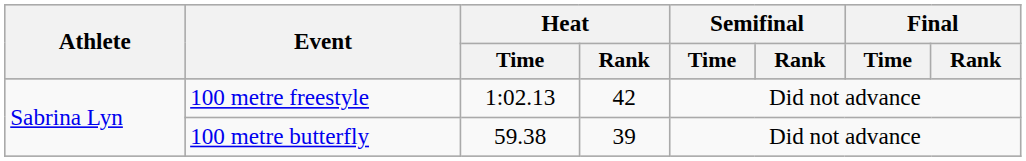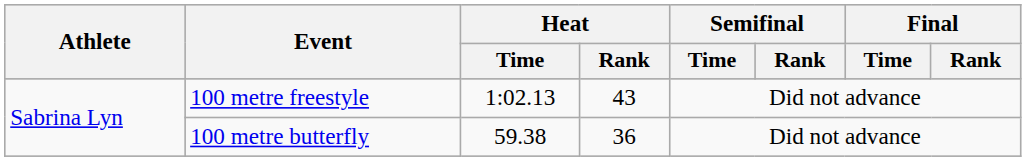 <table class="wikitable" style="text-align:center; font-size:90%; width:50%;">
 <tr>
 <th rowspan="2">Athlete</th>
 <th rowspan="2">Event</th>
 <th colspan="2">Heat</th>
 <th colspan="2">Semifinal</th>
 <th colspan="2">Final</th>
 </tr>
 <tr style="font-size:95%">
 <th>Time</th>
 <th>Rank</th>
 <th>Time</th>
 <th>Rank</th>
 <th>Time</th>
 <th>Rank</th>
 </tr>
 <tr>
 <td align=left rowspan=2><a href='#'>Sabrina Lyn</a></td>
 <td align=left><a href='#'>100 metre freestyle</a></td>
 <td>1:02.13</td>
-<td>42</td>
+<td>43</td>
 <td colspan=4>Did not advance</td>
 </tr>
 <tr>
 <td align=left><a href='#'>100 metre butterfly</a></td>
 <td>59.38</td>
-<td>39</td>
+<td>36</td>
 <td colspan=4>Did not advance</td>
 </tr>
 </table>
